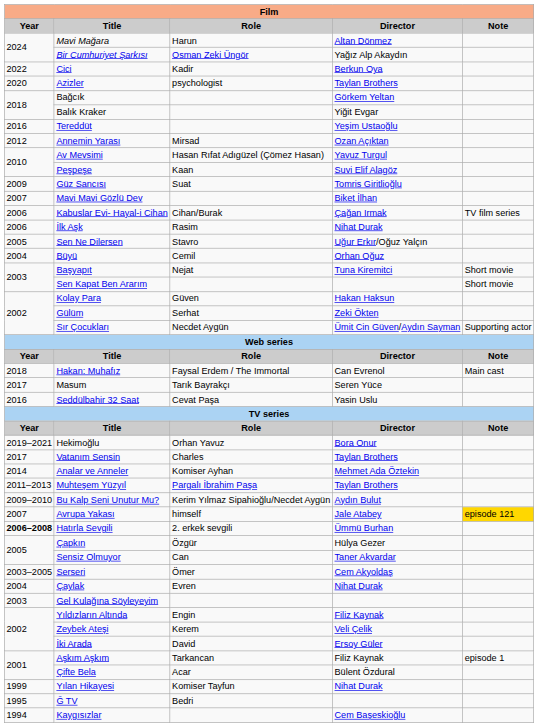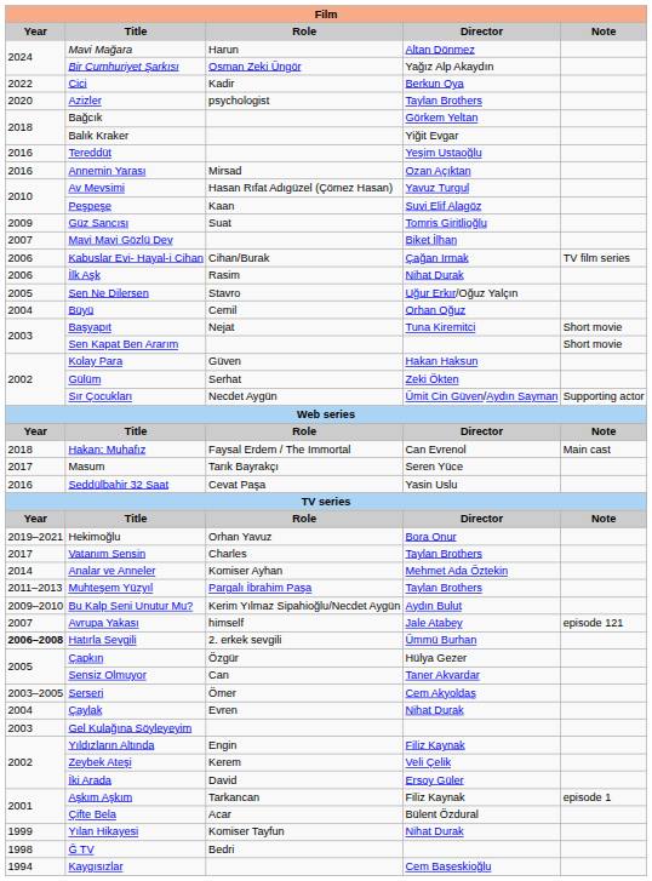 <table class="wikitable" style="font-size:85%">
 <tr>
 <th colspan="5" style="background:#F8AB87">Film</th>
 </tr>
 <tr>
 <th style="background:#CCCCCC">Year</th>
 <th style="background:#CCCCCC">Title</th>
 <th style="background:#CCCCCC">Role</th>
 <th style="background:#CCCCCC">Director</th>
 <th style="background:#CCCCCC">Note</th>
 </tr>
 <tr>
 <td rowspan="2">2024</td>
 <td><em>Mavi Mağara</em></td>
 <td>Harun</td>
 <td><a href='#'>Altan Dönmez</a></td>
 <td></td>
 </tr>
 <tr>
 <td><em><a href='#'>Bir Cumhuriyet Şarkısı</a></em></td>
 <td><a href='#'>Osman Zeki Üngör</a></td>
 <td>Yağız Alp Akaydın</td>
 <td></td>
 </tr>
 <tr>
 <td>2022</td>
 <td><a href='#'>Cici</a></td>
 <td>Kadir</td>
 <td><a href='#'>Berkun Oya</a></td>
 <td></td>
 </tr>
 <tr>
 <td>2020</td>
 <td><a href='#'>Azizler</a></td>
 <td>psychologist</td>
 <td><a href='#'>Taylan Brothers</a></td>
 <td></td>
 </tr>
 <tr>
 <td rowspan=2>2018</td>
 <td>Bağcık</td>
 <td></td>
 <td><a href='#'>Görkem Yeltan</a></td>
 <td></td>
 </tr>
 <tr>
 <td>Balık Kraker</td>
 <td></td>
 <td>Yiğit Evgar</td>
 <td></td>
 </tr>
 <tr>
 <td>2016</td>
 <td><a href='#'>Tereddüt</a></td>
 <td></td>
 <td><a href='#'>Yeşim Ustaoğlu</a></td>
 <td></td>
 </tr>
 <tr>
-<td>2012</td>
+<td>2016</td>
 <td><a href='#'>Annemin Yarası</a></td>
 <td>Mirsad</td>
 <td><a href='#'>Ozan Açıktan</a></td>
 <td></td>
 </tr>
 <tr>
 <td rowspan="2">2010</td>
 <td><a href='#'>Av Mevsimi</a></td>
 <td>Hasan Rıfat Adıgüzel (Çömez Hasan)</td>
 <td><a href='#'>Yavuz Turgul</a></td>
 <td></td>
 </tr>
 <tr>
 <td><a href='#'>Peşpeşe</a></td>
 <td>Kaan</td>
 <td><a href='#'>Suvi Elif Alagöz</a></td>
 <td></td>
 </tr>
 <tr>
 <td>2009</td>
 <td><a href='#'>Güz Sancısı</a></td>
 <td>Suat</td>
 <td><a href='#'>Tomris Giritlioğlu</a></td>
 <td></td>
 </tr>
 <tr>
 <td>2007</td>
 <td><a href='#'>Mavi Mavi Gözlü Dev</a></td>
 <td></td>
 <td><a href='#'>Biket İlhan</a></td>
 <td></td>
 </tr>
 <tr>
 <td>2006</td>
 <td><a href='#'>Kabuslar Evi- Hayal-i Cihan</a></td>
 <td>Cihan/Burak</td>
 <td><a href='#'>Çağan Irmak</a></td>
 <td>TV film series</td>
 </tr>
 <tr>
 <td>2006</td>
 <td><a href='#'>İlk Aşk</a></td>
 <td>Rasim</td>
 <td><a href='#'>Nihat Durak</a></td>
 <td></td>
 </tr>
 <tr>
 <td>2005</td>
 <td><a href='#'>Sen Ne Dilersen</a></td>
 <td>Stavro</td>
 <td><a href='#'>Uğur Erkır</a>/Oğuz Yalçın</td>
 <td></td>
 </tr>
 <tr>
 <td>2004</td>
 <td><a href='#'>Büyü</a></td>
 <td>Cemil</td>
 <td><a href='#'>Orhan Oğuz</a></td>
 <td></td>
 </tr>
 <tr>
 <td rowspan="2">2003</td>
 <td><a href='#'>Başyapıt</a></td>
 <td>Nejat</td>
 <td><a href='#'>Tuna Kiremitci</a></td>
 <td>Short movie</td>
 </tr>
 <tr>
 <td><a href='#'>Sen Kapat Ben Ararım</a></td>
 <td></td>
 <td></td>
 <td>Short movie</td>
 </tr>
 <tr>
 <td rowspan="3">2002</td>
 <td><a href='#'>Kolay Para</a></td>
 <td>Güven</td>
 <td><a href='#'>Hakan Haksun</a></td>
 <td></td>
 </tr>
 <tr>
 <td><a href='#'>Gülüm</a></td>
 <td>Serhat</td>
 <td><a href='#'>Zeki Ökten</a></td>
 <td></td>
 </tr>
 <tr>
 <td><a href='#'>Sır Çocukları</a></td>
 <td>Necdet Aygün</td>
 <td><a href='#'>Ümit Cin Güven</a>/<a href='#'>Aydın Sayman</a></td>
 <td>Supporting actor</td>
 </tr>
 <tr>
 <th colspan="5" style="background:#ABD3F3">Web series</th>
 </tr>
 <tr>
 <th style="background:#CCCCCC">Year</th>
 <th style="background:#CCCCCC">Title</th>
 <th style="background:#CCCCCC">Role</th>
 <th style="background:#CCCCCC">Director</th>
 <th style="background:#CCCCCC">Note</th>
 </tr>
 <tr>
 <td>2018</td>
 <td><a href='#'>Hakan: Muhafız</a></td>
 <td>Faysal Erdem / The Immortal</td>
 <td>Can Evrenol</td>
 <td>Main cast</td>
 </tr>
 <tr>
 <td>2017</td>
 <td>Masum</td>
 <td>Tarık Bayrakçı</td>
 <td>Seren Yüce</td>
 <td></td>
 </tr>
 <tr>
 <td>2016</td>
 <td><a href='#'>Seddülbahir 32 Saat</a></td>
 <td>Cevat Paşa</td>
 <td>Yasin Uslu</td>
 <td></td>
 </tr>
 <tr>
 <th colspan="5" style="background:#ABD3F3">TV series</th>
 </tr>
 <tr>
 <th style="background:#CCCCCC">Year</th>
 <th style="background:#CCCCCC">Title</th>
 <th style="background:#CCCCCC">Role</th>
 <th style="background:#CCCCCC">Director</th>
 <th style="background:#CCCCCC">Note</th>
 </tr>
 <tr>
 <td>2019–2021</td>
 <td>Hekimoğlu</td>
 <td>Orhan Yavuz</td>
 <td><a href='#'>Bora Onur</a></td>
 <td></td>
 </tr>
 <tr>
 <td>2017</td>
 <td><a href='#'>Vatanım Sensin</a></td>
 <td>Charles</td>
 <td><a href='#'>Taylan Brothers</a></td>
 <td></td>
 </tr>
 <tr>
 <td>2014</td>
 <td><a href='#'>Analar ve Anneler</a></td>
 <td>Komiser Ayhan</td>
 <td><a href='#'>Mehmet Ada Öztekin</a></td>
 <td></td>
 </tr>
 <tr>
 <td>2011–2013</td>
 <td><a href='#'>Muhteşem Yüzyıl</a></td>
 <td><a href='#'>Pargalı İbrahim Paşa</a></td>
 <td><a href='#'>Taylan Brothers</a></td>
 <td></td>
 </tr>
 <tr>
 <td>2009–2010</td>
 <td><a href='#'>Bu Kalp Seni Unutur Mu?</a></td>
 <td>Kerim Yılmaz Sipahioğlu/Necdet Aygün</td>
 <td><a href='#'>Aydın Bulut</a></td>
 <td></td>
 </tr>
 <tr>
 <td>2007</td>
 <td><a href='#'>Avrupa Yakası</a></td>
 <td>himself</td>
 <td><a href='#'>Jale Atabey</a></td>
-<td style="background: gold;">episode 121</td>
+<td>episode 121</td>
 </tr>
 <tr>
 <td><strong>2006–2008</strong></td>
 <td><a href='#'>Hatırla Sevgili</a></td>
 <td>2. erkek sevgili</td>
 <td><a href='#'>Ümmü Burhan</a></td>
 <td></td>
 </tr>
 <tr>
 <td rowspan="2">2005</td>
 <td><a href='#'>Çapkın</a></td>
 <td>Özgür</td>
 <td>Hülya Gezer</td>
 <td></td>
 </tr>
 <tr>
 <td><a href='#'>Sensiz Olmuyor</a></td>
 <td>Can</td>
 <td><a href='#'>Taner Akvardar</a></td>
 <td></td>
 </tr>
 <tr>
 <td>2003–2005</td>
 <td><a href='#'>Serseri</a></td>
 <td>Ömer</td>
 <td><a href='#'>Cem Akyoldaş</a></td>
 <td></td>
 </tr>
 <tr>
 <td>2004</td>
 <td><a href='#'>Çaylak</a></td>
 <td>Evren</td>
 <td><a href='#'>Nihat Durak</a></td>
 <td></td>
 </tr>
 <tr>
 <td>2003</td>
 <td><a href='#'>Gel Kulağına Söyleyeyim</a></td>
 <td></td>
 <td></td>
 <td></td>
 </tr>
 <tr>
 <td rowspan="3">2002</td>
 <td><a href='#'>Yıldızların Altında</a></td>
 <td>Engin</td>
 <td><a href='#'>Filiz Kaynak</a></td>
 <td></td>
 </tr>
 <tr>
 <td><a href='#'>Zeybek Ateşi</a></td>
 <td>Kerem</td>
 <td><a href='#'>Veli Çelik</a></td>
 <td></td>
 </tr>
 <tr>
 <td><a href='#'>İki Arada</a></td>
 <td>David</td>
 <td><a href='#'>Ersoy Güler</a></td>
 <td></td>
 </tr>
 <tr>
 <td rowspan="2">2001</td>
 <td><a href='#'>Aşkım Aşkım</a></td>
 <td>Tarkancan</td>
 <td>Filiz Kaynak</td>
 <td>episode 1</td>
 </tr>
 <tr>
 <td><a href='#'>Çifte Bela</a></td>
 <td>Acar</td>
 <td>Bülent Özdural</td>
 <td></td>
 </tr>
 <tr>
 <td>1999</td>
 <td><a href='#'>Yılan Hikayesi</a></td>
 <td>Komiser Tayfun</td>
 <td><a href='#'>Nihat Durak</a></td>
 <td></td>
 </tr>
 <tr>
-<td>1995</td>
+<td>1998</td>
 <td><a href='#'>Ğ TV</a></td>
 <td>Bedri</td>
 <td></td>
 <td></td>
 </tr>
 <tr>
 <td>1994</td>
 <td><a href='#'>Kaygısızlar</a></td>
 <td></td>
 <td><a href='#'>Cem Başeskioğlu</a></td>
 <td></td>
 </tr>
 </table>
